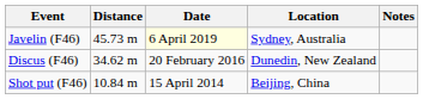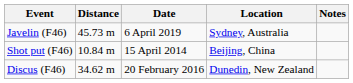 <table class="wikitable" style="font-size:95%;">
 <tr>
 <th>Event</th>
 <th>Distance</th>
 <th>Date</th>
 <th>Location</th>
 <th>Notes</th>
 </tr>
 <tr>
 <td><a href='#'>Javelin</a> (F46)</td>
 <td>45.73 m</td>
-<td style="background: lightyellow;">6 April 2019</td>
+<td>6 April 2019</td>
 <td><a href='#'>Sydney</a>, Australia</td>
+<td></td>
+</tr>
+<tr>
+<td><a href='#'>Shot put</a> (F46)</td>
+<td>10.84 m</td>
+<td>15 April 2014</td>
+<td><a href='#'>Beijing</a>, China</td>
 <td></td>
 </tr>
 <tr>
 <td><a href='#'>Discus</a> (F46)</td>
 <td>34.62 m</td>
 <td>20 February 2016</td>
 <td><a href='#'>Dunedin</a>, New Zealand</td>
 <td></td>
 </tr>
-<tr>
-<td><a href='#'>Shot put</a> (F46)</td>
-<td>10.84 m</td>
-<td>15 April 2014</td>
-<td><a href='#'>Beijing</a>, China</td>
-<td></td>
-</tr>
 </table>
